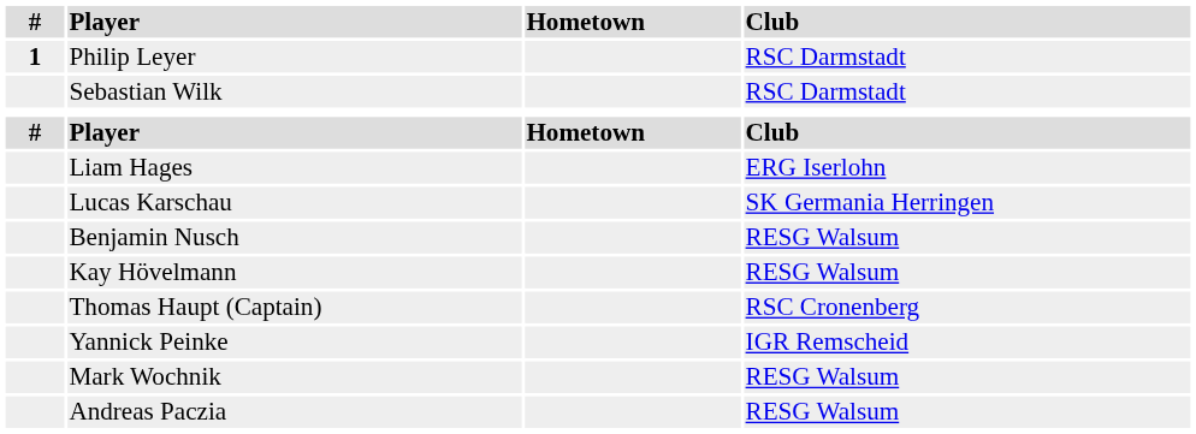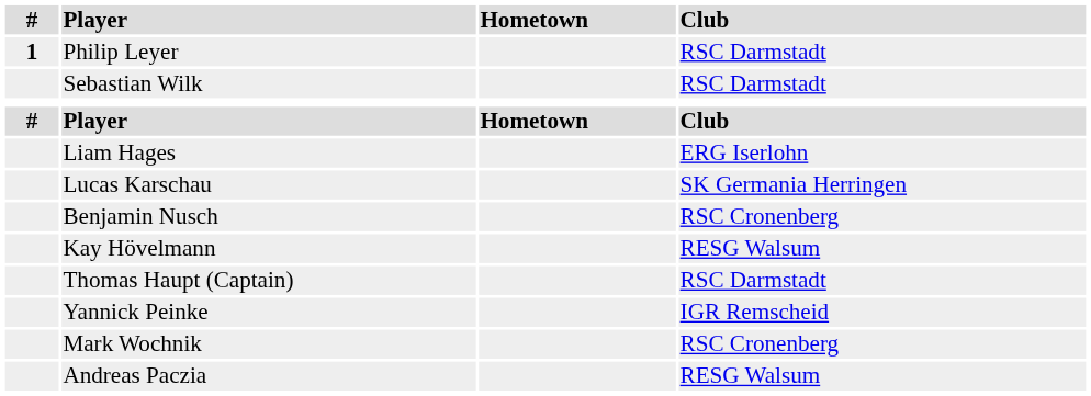 <table width=750>
 <tr>
 <th colspan=9></th>
 </tr>
 <tr bgcolor="#dddddd">
 <th width=5%>#</th>
 <td align=left!!width=35%><strong>Player</strong></td>
 <td align=center!!width=20%><strong>Hometown</strong></td>
 <td align=center!!width=35%><strong>Club</strong></td>
 </tr>
 <tr bgcolor="#eeeeee">
 <td align=center><strong>1</strong></td>
 <td>Philip Leyer</td>
 <td></td>
 <td><a href='#'>RSC Darmstadt</a></td>
 </tr>
 <tr bgcolor="#eeeeee">
 <td align=center></td>
 <td>Sebastian Wilk</td>
 <td></td>
 <td><a href='#'>RSC Darmstadt</a></td>
 </tr>
 <tr>
 <th colspan=9></th>
 </tr>
 <tr bgcolor="#dddddd">
 <th width=5%>#</th>
 <td align=left!!width=35%><strong>Player</strong></td>
 <td align=center!!width=20%><strong>Hometown</strong></td>
 <td align=center!!width=35%><strong>Club</strong></td>
 </tr>
 <tr bgcolor="#eeeeee">
 <td align=center></td>
 <td>Liam Hages</td>
 <td></td>
 <td><a href='#'>ERG Iserlohn</a></td>
 </tr>
 <tr bgcolor="#eeeeee">
 <td align=center></td>
 <td>Lucas Karschau</td>
 <td></td>
 <td><a href='#'>SK Germania Herringen</a></td>
 </tr>
 <tr bgcolor="#eeeeee">
 <td align=center></td>
 <td>Benjamin Nusch</td>
 <td></td>
-<td><a href='#'>RESG Walsum</a></td>
+<td><a href='#'>RSC Cronenberg</a></td>
 </tr>
 <tr bgcolor="#eeeeee">
 <td align=center></td>
 <td>Kay Hövelmann</td>
 <td></td>
 <td><a href='#'>RESG Walsum</a></td>
 </tr>
 <tr bgcolor="#eeeeee">
 <td align=center></td>
 <td>Thomas Haupt (Captain)</td>
 <td></td>
-<td><a href='#'>RSC Cronenberg</a></td>
+<td><a href='#'>RSC Darmstadt</a></td>
 </tr>
 <tr bgcolor="#eeeeee">
 <td align=center></td>
 <td>Yannick Peinke</td>
 <td></td>
 <td><a href='#'>IGR Remscheid</a></td>
 </tr>
 <tr bgcolor="#eeeeee">
 <td align=center></td>
 <td>Mark Wochnik</td>
 <td></td>
-<td><a href='#'>RESG Walsum</a></td>
+<td><a href='#'>RSC Cronenberg</a></td>
 </tr>
 <tr bgcolor="#eeeeee">
 <td align=center></td>
 <td>Andreas Paczia</td>
 <td></td>
 <td><a href='#'>RESG Walsum</a></td>
 </tr>
 </table>
